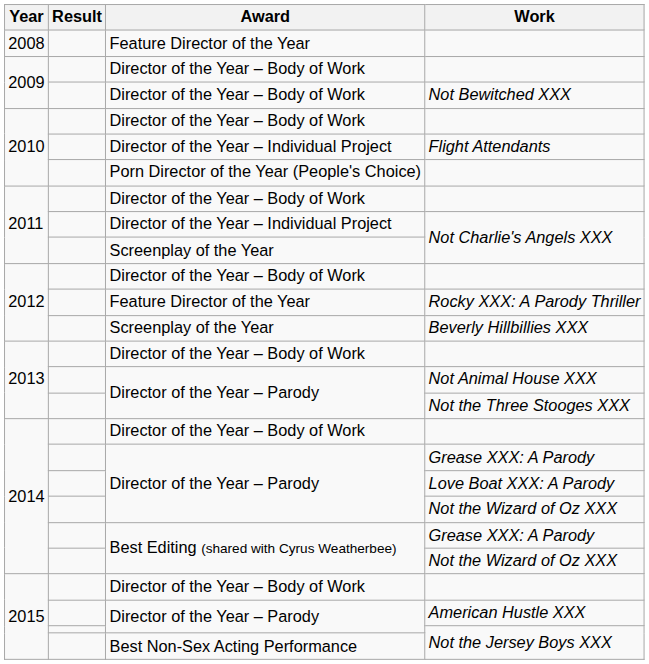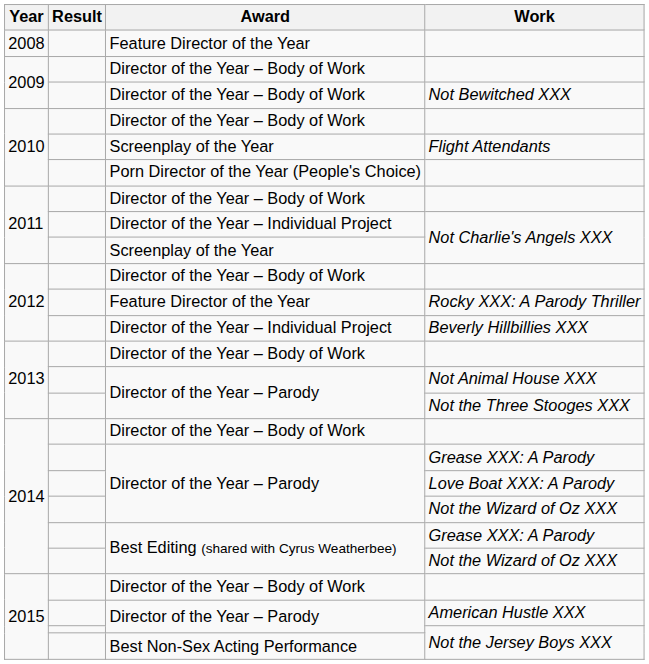 <table class="wikitable">
 <tr>
 <th>Year</th>
 <th>Result</th>
 <th>Award</th>
 <th>Work</th>
 </tr>
 <tr>
 <td>2008</td>
 <td></td>
 <td>Feature Director of the Year</td>
 <td></td>
 </tr>
 <tr>
 <td rowspan="2">2009</td>
 <td></td>
 <td>Director of the Year – Body of Work</td>
 <td></td>
 </tr>
 <tr>
 <td></td>
 <td>Director of the Year – Body of Work</td>
 <td><em>Not Bewitched XXX</em></td>
 </tr>
 <tr>
 <td rowspan="3">2010</td>
 <td></td>
 <td>Director of the Year – Body of Work</td>
 <td></td>
 </tr>
 <tr>
 <td></td>
-<td>Director of the Year – Individual Project</td>
+<td>Screenplay of the Year</td>
 <td><em>Flight Attendants</em></td>
 </tr>
 <tr>
 <td></td>
 <td>Porn Director of the Year (People's Choice)</td>
 <td></td>
 </tr>
 <tr>
 <td rowspan="3">2011</td>
 <td></td>
 <td>Director of the Year – Body of Work</td>
 <td></td>
 </tr>
 <tr>
 <td></td>
 <td>Director of the Year – Individual Project</td>
 <td rowspan="2"><em>Not Charlie's Angels XXX</em></td>
 </tr>
 <tr>
 <td></td>
 <td>Screenplay of the Year</td>
 </tr>
 <tr>
 <td rowspan="3">2012</td>
 <td></td>
 <td>Director of the Year – Body of Work</td>
 <td></td>
 </tr>
 <tr>
 <td></td>
 <td>Feature Director of the Year</td>
 <td><em>Rocky XXX: A Parody Thriller</em></td>
 </tr>
 <tr>
 <td></td>
-<td>Screenplay of the Year</td>
+<td>Director of the Year – Individual Project</td>
 <td><em>Beverly Hillbillies XXX</em></td>
 </tr>
 <tr>
 <td rowspan="3">2013</td>
 <td></td>
 <td>Director of the Year – Body of Work</td>
 <td></td>
 </tr>
 <tr>
 <td></td>
 <td rowspan="2">Director of the Year – Parody</td>
 <td><em>Not Animal House XXX</em></td>
 </tr>
 <tr>
 <td></td>
 <td><em>Not the Three Stooges XXX</em></td>
 </tr>
 <tr>
 <td rowspan="6">2014</td>
 <td></td>
 <td>Director of the Year – Body of Work</td>
 <td></td>
 </tr>
 <tr>
 <td></td>
 <td rowspan="3">Director of the Year – Parody</td>
 <td><em>Grease XXX: A Parody</em></td>
 </tr>
 <tr>
 <td></td>
 <td><em>Love Boat XXX: A Parody</em></td>
 </tr>
 <tr>
 <td></td>
 <td><em>Not the Wizard of Oz XXX</em></td>
 </tr>
 <tr>
 <td></td>
 <td rowspan="2">Best Editing <small>(shared with Cyrus Weatherbee)</small></td>
 <td><em>Grease XXX: A Parody</em></td>
 </tr>
 <tr>
 <td></td>
 <td><em>Not the Wizard of Oz XXX</em></td>
 </tr>
 <tr>
 <td rowspan="4">2015</td>
 <td></td>
 <td>Director of the Year – Body of Work</td>
 <td></td>
 </tr>
 <tr>
 <td></td>
 <td rowspan="2">Director of the Year – Parody</td>
 <td><em>American Hustle XXX</em></td>
 </tr>
 <tr>
 <td></td>
 <td rowspan="2"><em>Not the Jersey Boys XXX</em></td>
 </tr>
 <tr>
 <td></td>
 <td>Best Non-Sex Acting Performance</td>
 </tr>
 </table>
